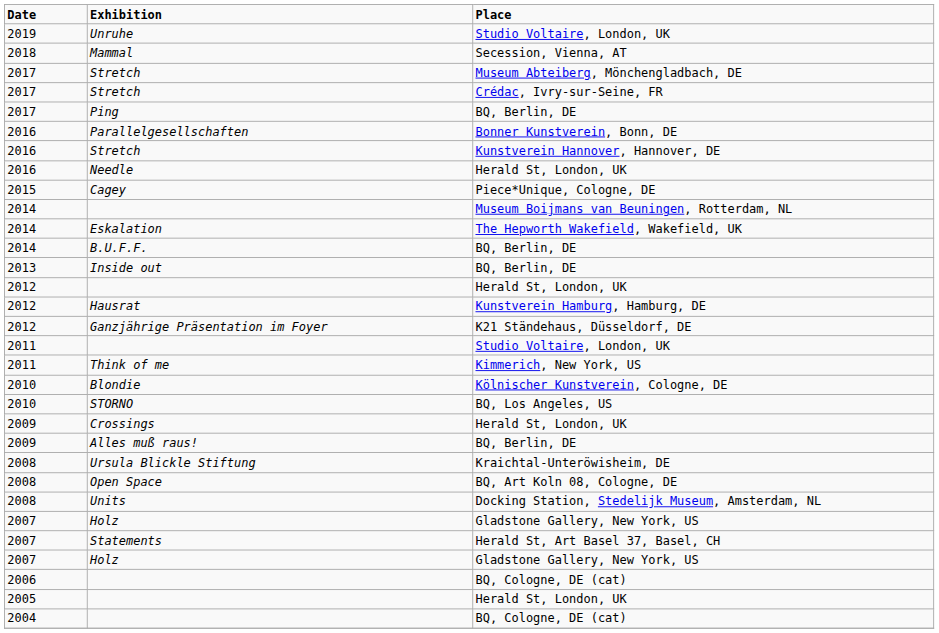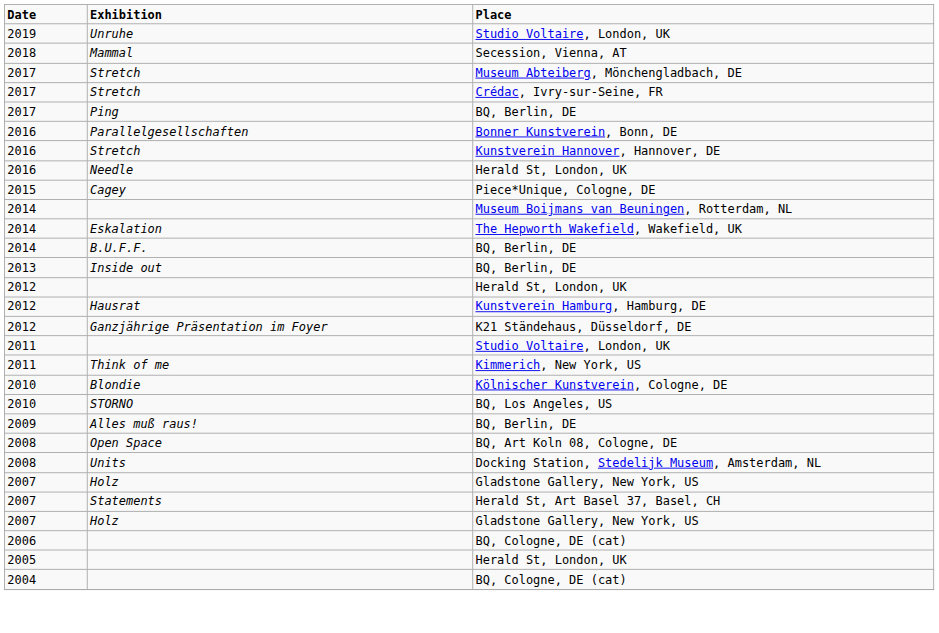 <table class="wikitable" style="width:80%;">
 <tr>
 <td style="width: 50pt;"><strong>Date</strong></td>
 <td style="width: 250pt;"><strong>Exhibition</strong></td>
 <td style="width: 300pt;"><strong>Place</strong></td>
 </tr>
 <tr>
 <td>2019</td>
 <td><em>Unruhe</em></td>
 <td><a href='#'>Studio Voltaire</a>, London, UK</td>
 </tr>
 <tr>
 <td>2018</td>
 <td><em>Mammal</em></td>
 <td>Secession, Vienna, AT</td>
 </tr>
 <tr>
 <td>2017</td>
 <td><em>Stretch</em></td>
 <td><a href='#'>Museum Abteiberg</a>, Mönchengladbach, DE</td>
 </tr>
 <tr>
 <td>2017</td>
 <td><em>Stretch</em></td>
 <td><a href='#'>Crédac</a>, Ivry-sur-Seine, FR</td>
 </tr>
 <tr>
 <td>2017</td>
 <td><em>Ping</em></td>
 <td>BQ, Berlin, DE</td>
 </tr>
 <tr>
 <td>2016</td>
 <td><em>Parallelgesellschaften</em></td>
 <td><a href='#'>Bonner Kunstverein</a>, Bonn, DE</td>
 </tr>
 <tr>
 <td>2016</td>
 <td><em>Stretch</em></td>
 <td><a href='#'>Kunstverein Hannover</a>, Hannover, DE</td>
 </tr>
 <tr>
 <td>2016</td>
 <td><em>Needle</em></td>
 <td>Herald St, London, UK</td>
 </tr>
 <tr>
 <td>2015</td>
 <td><em>Cagey</em></td>
 <td>Piece*Unique, Cologne, DE</td>
 </tr>
 <tr>
 <td>2014</td>
 <td></td>
 <td><a href='#'>Museum Boijmans van Beuningen</a>, Rotterdam, NL</td>
 </tr>
 <tr>
 <td>2014</td>
 <td><em>Eskalation</em></td>
 <td><a href='#'>The Hepworth Wakefield</a>, Wakefield, UK</td>
 </tr>
 <tr>
 <td>2014</td>
 <td><em>B.U.F.F.</em></td>
 <td>BQ, Berlin, DE</td>
 </tr>
 <tr>
 <td>2013</td>
 <td><em>Inside out</em></td>
 <td>BQ, Berlin, DE</td>
 </tr>
 <tr>
 <td>2012</td>
 <td></td>
 <td>Herald St, London, UK</td>
 </tr>
 <tr>
 <td>2012</td>
 <td><em>Hausrat</em></td>
 <td><a href='#'>Kunstverein Hamburg</a>, Hamburg, DE</td>
 </tr>
 <tr>
 <td>2012</td>
 <td><em>Ganzjährige Präsentation im Foyer</em></td>
 <td>K21 Ständehaus, Düsseldorf, DE</td>
 </tr>
 <tr>
 <td>2011</td>
 <td></td>
 <td><a href='#'>Studio Voltaire</a>, London, UK</td>
 </tr>
 <tr>
 <td>2011</td>
 <td><em>Think of me</em></td>
 <td><a href='#'>Kimmerich</a>, New York, US</td>
 </tr>
 <tr>
 <td>2010</td>
 <td><em>Blondie</em></td>
 <td><a href='#'>Kölnischer Kunstverein</a>, Cologne, DE</td>
 </tr>
 <tr>
 <td>2010</td>
 <td><em>STORNO</em></td>
 <td>BQ, Los Angeles, US</td>
 </tr>
 <tr>
 <td>2009</td>
-<td><em>Crossings</em></td>
-<td>Herald St, London, UK</td>
-</tr>
-<tr>
-<td>2009</td>
 <td><em>Alles muß raus!</em></td>
 <td>BQ, Berlin, DE</td>
-</tr>
-<tr>
-<td>2008</td>
-<td><em>Ursula Blickle Stiftung</em></td>
-<td>Kraichtal-Unteröwisheim, DE</td>
 </tr>
 <tr>
 <td>2008</td>
 <td><em>Open Space</em></td>
 <td>BQ, Art Koln 08, Cologne, DE</td>
 </tr>
 <tr>
 <td>2008</td>
 <td><em>Units</em></td>
 <td>Docking Station, <a href='#'>Stedelijk Museum</a>, Amsterdam, NL</td>
 </tr>
 <tr>
 <td>2007</td>
 <td><em>Holz</em></td>
 <td>Gladstone Gallery, New York, US</td>
 </tr>
 <tr>
 <td>2007</td>
 <td><em>Statements</em></td>
 <td>Herald St, Art Basel 37, Basel, CH</td>
 </tr>
 <tr>
 <td>2007</td>
 <td><em>Holz</em></td>
 <td>Gladstone Gallery, New York, US</td>
 </tr>
 <tr>
 <td>2006</td>
 <td></td>
 <td>BQ, Cologne, DE (cat)</td>
 </tr>
 <tr>
 <td>2005</td>
 <td></td>
 <td>Herald St, London, UK</td>
 </tr>
 <tr>
 <td>2004</td>
 <td></td>
 <td>BQ, Cologne, DE (cat)</td>
 </tr>
 <tr>
 </tr>
 </table>
